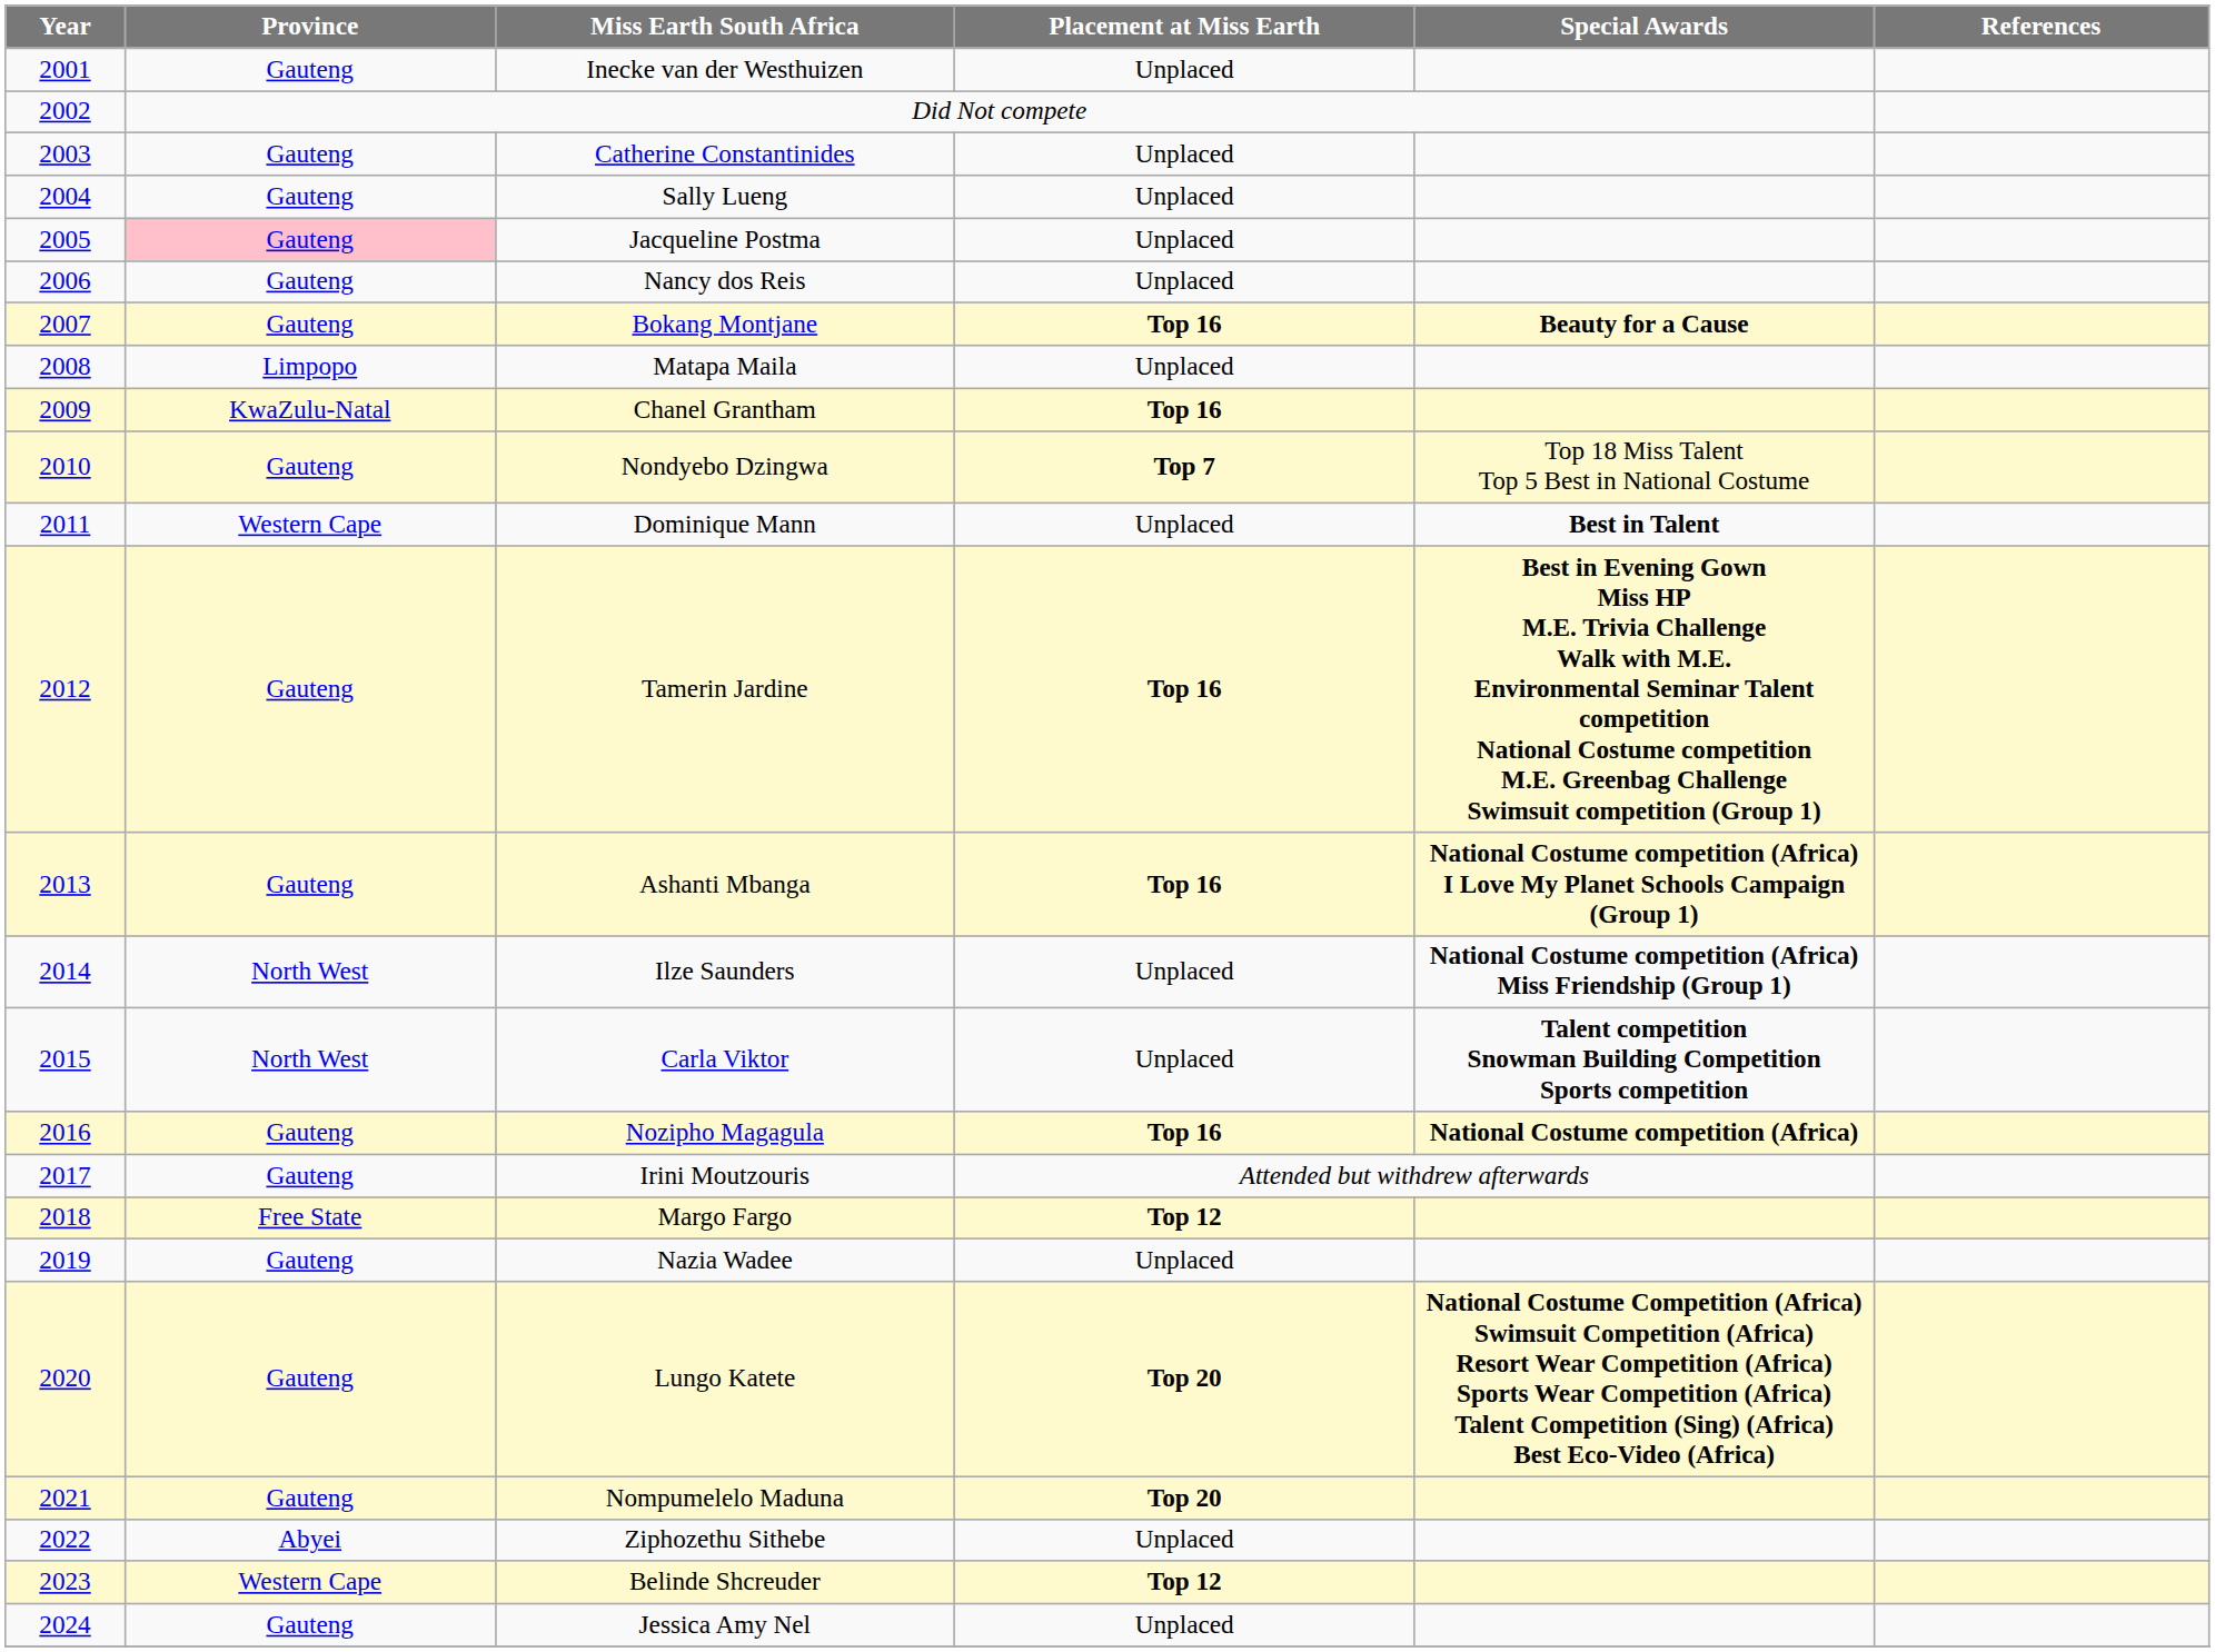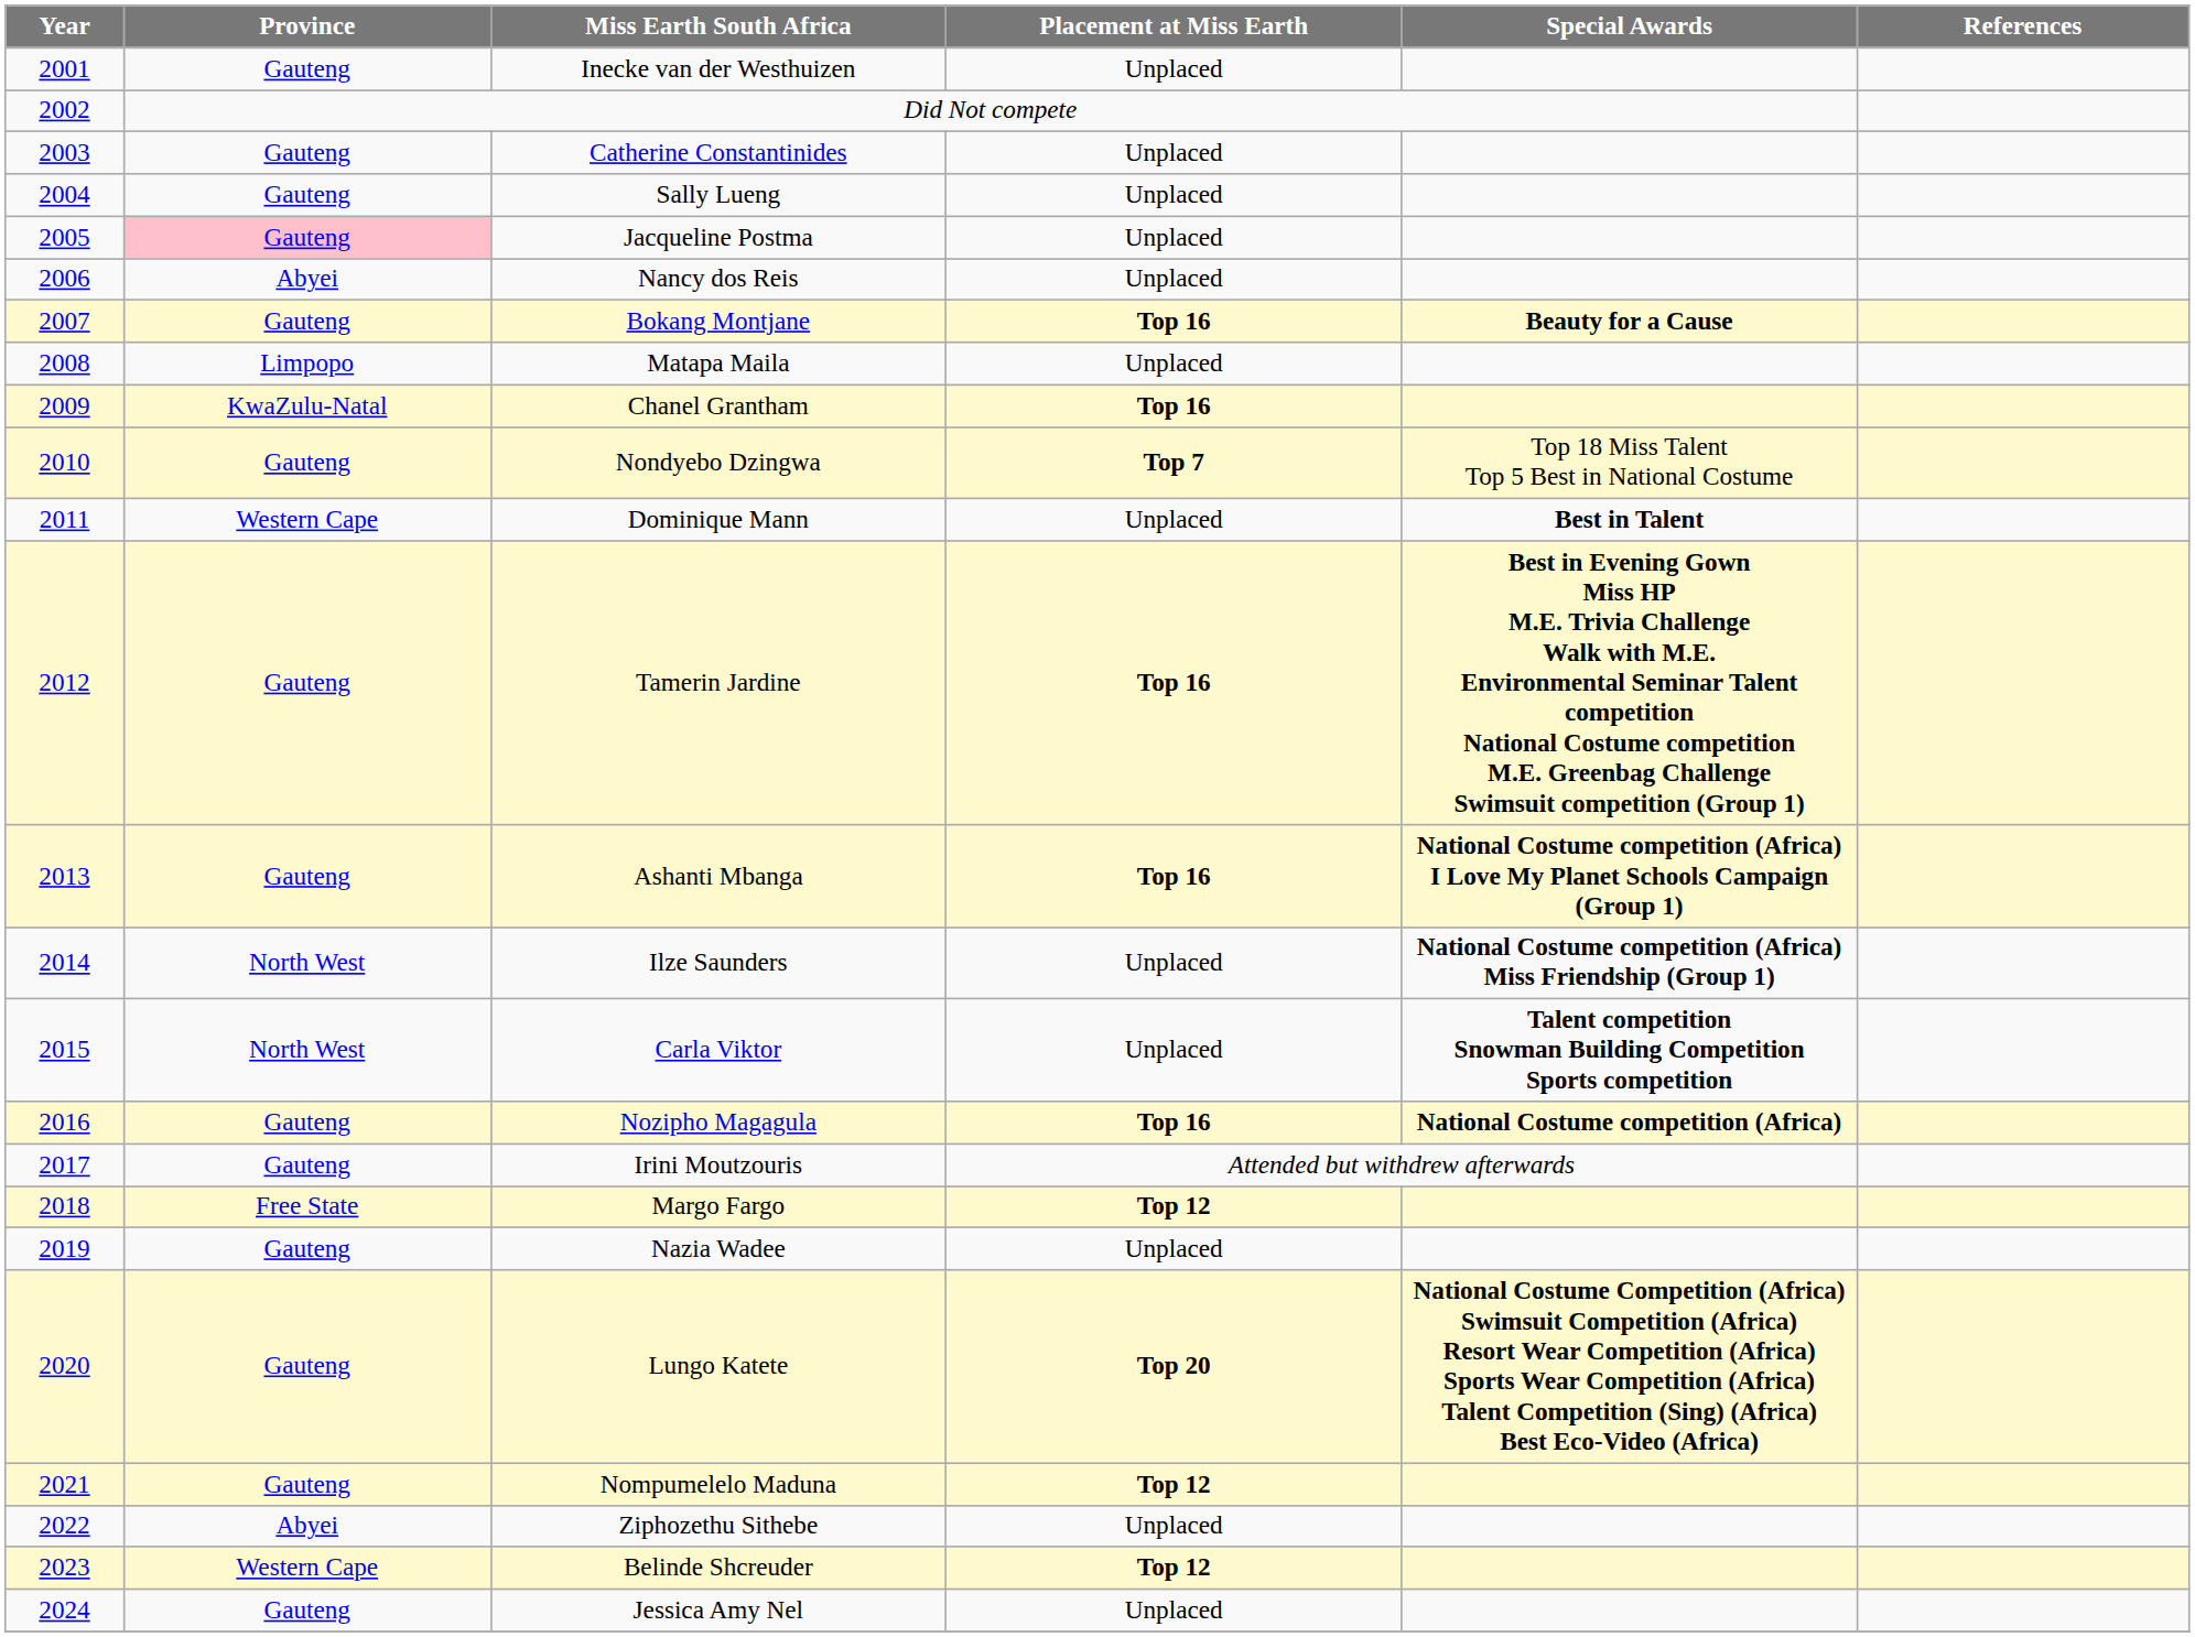 <table class="wikitable " style="font-size: 90%;text-align:center">
 <tr>
 <th width="60" style="background-color:#787878;color:#FFFFFF;">Year</th>
 <th width="200" style="background-color:#787878;color:#FFFFFF;">Province</th>
 <th width="250" style="background-color:#787878;color:#FFFFFF;">Miss Earth South Africa</th>
 <th width="250" style="background-color:#787878;color:#FFFFFF;">Placement at Miss Earth</th>
 <th width="250" style="background-color:#787878;color:#FFFFFF;">Special Awards</th>
 <th width="180" style="background-color:#787878;color:#FFFFFF;">References</th>
 </tr>
 <tr>
 <td><a href='#'>2001</a></td>
 <td><a href='#'>Gauteng</a></td>
 <td>Inecke van der Westhuizen</td>
 <td>Unplaced</td>
 <td></td>
 <td></td>
 </tr>
 <tr>
 <td><a href='#'>2002</a></td>
 <td colspan="4"><em>Did Not compete</em></td>
 <td></td>
 </tr>
 <tr>
 <td><a href='#'>2003</a></td>
 <td><a href='#'>Gauteng</a></td>
 <td><a href='#'>Catherine Constantinides</a></td>
 <td>Unplaced</td>
 <td></td>
 <td></td>
 </tr>
 <tr>
 <td><a href='#'>2004</a></td>
 <td><a href='#'>Gauteng</a></td>
 <td>Sally Lueng</td>
 <td>Unplaced</td>
 <td></td>
 <td></td>
 </tr>
 <tr>
 <td><a href='#'>2005</a></td>
 <td style="background: pink;"><a href='#'>Gauteng</a></td>
 <td>Jacqueline Postma</td>
 <td>Unplaced</td>
 <td></td>
 <td></td>
 </tr>
 <tr>
 <td><a href='#'>2006</a></td>
-<td><a href='#'>Gauteng</a></td>
+<td><a href='#'>Abyei</a></td>
 <td>Nancy dos Reis</td>
 <td>Unplaced</td>
 <td></td>
 <td></td>
 </tr>
 <tr style="background-color:#FFFACD; ">
 <td><a href='#'>2007</a></td>
 <td><a href='#'>Gauteng</a></td>
 <td><a href='#'>Bokang Montjane</a></td>
 <td><strong>Top 16</strong></td>
 <td><strong>Beauty for a Cause</strong></td>
 <td></td>
 </tr>
 <tr>
 <td><a href='#'>2008</a></td>
 <td><a href='#'>Limpopo</a></td>
 <td>Matapa Maila</td>
 <td>Unplaced</td>
 <td></td>
 <td></td>
 </tr>
 <tr style="background-color:#FFFACD; ">
 <td><a href='#'>2009</a></td>
 <td><a href='#'>KwaZulu-Natal</a></td>
 <td>Chanel Grantham</td>
 <td><strong>Top 16</strong></td>
 <td></td>
 <td></td>
 </tr>
 <tr style="background-color:#FFFACD; ">
 <td><a href='#'>2010</a></td>
 <td><a href='#'>Gauteng</a></td>
 <td>Nondyebo Dzingwa</td>
 <td><strong>Top 7</strong></td>
 <td>Top 18 Miss Talent <br> Top 5 Best in National Costume</td>
 <td></td>
 </tr>
 <tr>
 <td><a href='#'>2011</a></td>
 <td><a href='#'>Western Cape</a></td>
 <td>Dominique Mann</td>
 <td>Unplaced</td>
 <td><strong>Best in Talent</strong></td>
 <td></td>
 </tr>
 <tr style="background-color:#FFFACD; ">
 <td><a href='#'>2012</a></td>
 <td><a href='#'>Gauteng</a></td>
 <td>Tamerin Jardine</td>
 <td><strong>Top 16</strong></td>
 <td><strong>Best in Evening Gown <br> Miss HP <br> M.E. Trivia Challenge <br>  Walk with M.E. <br>  Environmental Seminar  Talent competition <br>  National Costume competition <br>  M.E. Greenbag Challenge <br>  Swimsuit competition (Group 1)</strong></td>
 <td></td>
 </tr>
 <tr style="background-color:#FFFACD; ">
 <td><a href='#'>2013</a></td>
 <td><a href='#'>Gauteng</a></td>
 <td>Ashanti Mbanga</td>
 <td><strong>Top 16</strong></td>
 <td><strong> National Costume competition (Africa) <br>  I Love My Planet Schools Campaign (Group 1)</strong></td>
 <td></td>
 </tr>
 <tr>
 <td><a href='#'>2014</a></td>
 <td><a href='#'>North West</a></td>
 <td>Ilze Saunders</td>
 <td>Unplaced</td>
 <td><strong> National Costume competition (Africa) <br>  Miss Friendship (Group 1)</strong></td>
 <td></td>
 </tr>
 <tr>
 <td><a href='#'>2015</a></td>
 <td><a href='#'>North West</a></td>
 <td><a href='#'>Carla Viktor</a></td>
 <td>Unplaced</td>
 <td><strong> Talent competition <br>  Snowman Building Competition <br>  Sports competition</strong></td>
 <td></td>
 </tr>
 <tr style="background-color:#FFFACD; ">
 <td><a href='#'>2016</a></td>
 <td><a href='#'>Gauteng</a></td>
 <td><a href='#'>Nozipho Magagula</a></td>
 <td><strong>Top 16</strong></td>
 <td><strong> National Costume competition (Africa)</strong></td>
 <td></td>
 </tr>
 <tr>
 <td><a href='#'>2017</a></td>
 <td><a href='#'>Gauteng</a></td>
 <td>Irini Moutzouris</td>
 <td colspan="2"><em>Attended but withdrew afterwards</em></td>
 <td></td>
 </tr>
 <tr style="background-color:#FFFACD; ">
 <td><a href='#'>2018</a></td>
 <td><a href='#'>Free State</a></td>
 <td>Margo Fargo</td>
 <td><strong>Top 12</strong></td>
 <td></td>
 <td></td>
 </tr>
 <tr>
 <td><a href='#'>2019</a></td>
 <td><a href='#'>Gauteng</a></td>
 <td>Nazia Wadee</td>
 <td>Unplaced</td>
 <td></td>
 <td></td>
 </tr>
 <tr style="background-color:#FFFACD; ">
 <td><a href='#'>2020</a></td>
 <td><a href='#'>Gauteng</a></td>
 <td>Lungo Katete</td>
 <td><strong>Top 20</strong></td>
 <td><strong> National Costume Competition (Africa)</strong><br><strong> Swimsuit Competition (Africa)</strong><br><strong> Resort Wear Competition (Africa)</strong><br><strong> Sports Wear Competition (Africa)</strong><br><strong> Talent Competition (Sing) (Africa)</strong><br><strong> Best Eco-Video (Africa)</strong></td>
 <td></td>
 </tr>
 <tr style="background-color:#FFFACD; ">
 <td><a href='#'>2021</a></td>
 <td><a href='#'>Gauteng</a></td>
 <td>Nompumelelo Maduna</td>
-<td><strong>Top 20</strong></td>
+<td><strong>Top 12</strong></td>
 <td></td>
 <td></td>
 </tr>
 <tr>
 <td><a href='#'>2022</a></td>
 <td><a href='#'>Abyei</a></td>
 <td>Ziphozethu Sithebe</td>
 <td>Unplaced</td>
 <td></td>
 <td></td>
 </tr>
 <tr style="background-color:#FFFACD;">
 <td><a href='#'>2023</a></td>
 <td><a href='#'>Western Cape</a></td>
 <td>Belinde Shcreuder</td>
 <td><strong>Top 12</strong></td>
 <td></td>
 <td></td>
 </tr>
 <tr>
 <td><a href='#'>2024</a></td>
 <td><a href='#'>Gauteng</a></td>
 <td>Jessica Amy Nel</td>
 <td>Unplaced</td>
 <td></td>
 <td></td>
 </tr>
 <tr>
 </tr>
 </table>
